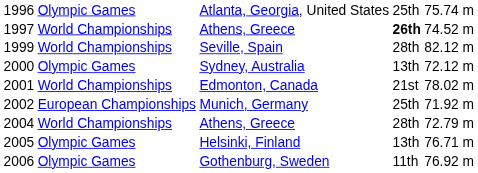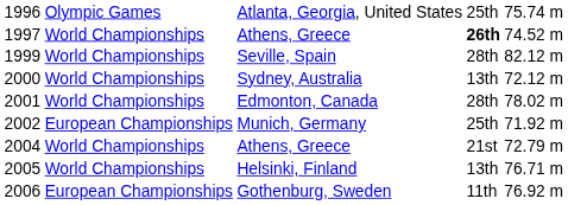 <table>
 <tr>
 <td>1996</td>
 <td><a href='#'>Olympic Games</a></td>
 <td><a href='#'>Atlanta, Georgia</a>, United States</td>
 <td>25th</td>
 <td>75.74 m</td>
 </tr>
 <tr>
 <td>1997</td>
 <td><a href='#'>World Championships</a></td>
 <td><a href='#'>Athens, Greece</a></td>
 <td><strong>26th</strong></td>
 <td>74.52 m</td>
 </tr>
 <tr>
 <td>1999</td>
 <td><a href='#'>World Championships</a></td>
 <td><a href='#'>Seville, Spain</a></td>
 <td>28th</td>
 <td>82.12 m</td>
 </tr>
 <tr>
 <td>2000</td>
-<td><a href='#'>Olympic Games</a></td>
+<td><a href='#'>World Championships</a></td>
 <td><a href='#'>Sydney, Australia</a></td>
 <td>13th</td>
 <td>72.12 m</td>
 </tr>
 <tr>
 <td>2001</td>
 <td><a href='#'>World Championships</a></td>
 <td><a href='#'>Edmonton, Canada</a></td>
-<td>21st</td>
+<td>28th</td>
 <td>78.02 m</td>
 </tr>
 <tr>
 <td>2002</td>
 <td><a href='#'>European Championships</a></td>
 <td><a href='#'>Munich, Germany</a></td>
 <td>25th</td>
 <td>71.92 m</td>
 </tr>
 <tr>
 <td>2004</td>
 <td><a href='#'>World Championships</a></td>
 <td><a href='#'>Athens, Greece</a></td>
-<td>28th</td>
+<td>21st</td>
 <td>72.79 m</td>
 </tr>
 <tr>
 <td>2005</td>
-<td><a href='#'>Olympic Games</a></td>
+<td><a href='#'>World Championships</a></td>
 <td><a href='#'>Helsinki, Finland</a></td>
 <td>13th</td>
 <td>76.71 m</td>
 </tr>
 <tr>
 <td>2006</td>
-<td><a href='#'>Olympic Games</a></td>
+<td><a href='#'>European Championships</a></td>
 <td><a href='#'>Gothenburg, Sweden</a></td>
 <td>11th</td>
 <td>76.92 m</td>
 </tr>
 </table>
